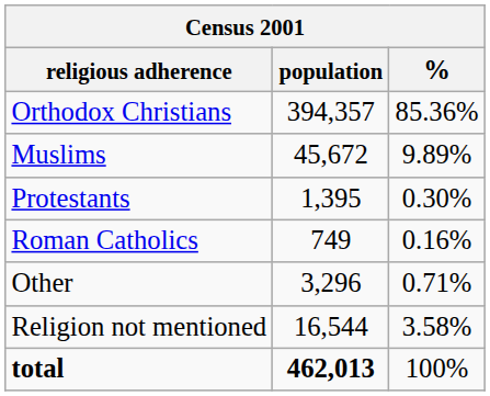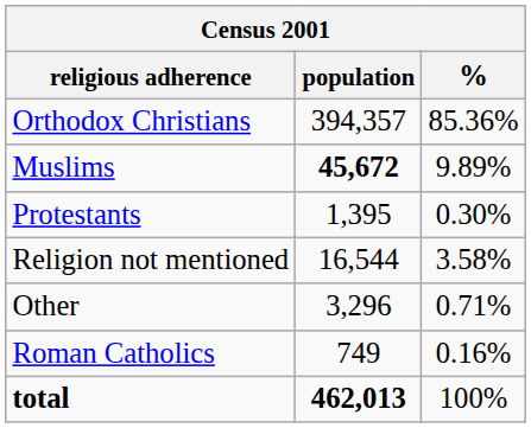 <table class="wikitable">
 <tr>
 <th colspan=3><small>Census 2001</small></th>
 </tr>
 <tr>
 <th><small>religious adherence</small></th>
 <th><small>population</small></th>
 <th>%</th>
 </tr>
 <tr>
 <td><a href='#'>Orthodox Christians</a></td>
 <td align="center">394,357</td>
 <td align="center">85.36%</td>
 </tr>
 <tr>
 <td><a href='#'>Muslims</a></td>
-<td align="center">45,672</td>
+<td align="center"><strong>45,672</strong></td>
 <td align="center">9.89%</td>
 </tr>
 <tr>
 <td><a href='#'>Protestants</a></td>
 <td align="center">1,395</td>
 <td align="center">0.30%</td>
 </tr>
 <tr>
-<td><a href='#'>Roman Catholics</a></td>
-<td align="center">749</td>
-<td align="center">0.16%</td>
+<td>Religion not mentioned</td>
+<td align="center">16,544</td>
+<td align="center">3.58%</td>
 </tr>
 <tr>
 <td>Other</td>
 <td align="center">3,296</td>
 <td align="center">0.71%</td>
 </tr>
 <tr>
-<td>Religion not mentioned</td>
-<td align="center">16,544</td>
-<td align="center">3.58%</td>
+<td><a href='#'>Roman Catholics</a></td>
+<td align="center">749</td>
+<td align="center">0.16%</td>
 </tr>
 <tr>
 <td><strong>total</strong></td>
 <td align="center"><strong>462,013</strong></td>
 <td align="center">100%</td>
 </tr>
 </table>
